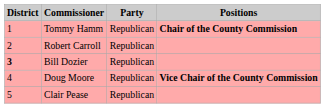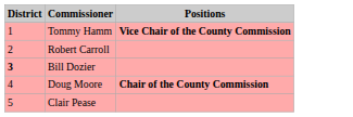 <table border="1" cellpadding="4" cellspacing="0" style="border:1px solid #aaa; border-collapse:collapse">
 <tr bgcolor="#cccccc">
 <th><strong>District</strong></th>
 <th>Commissioner</th>
-<th>Party</th>
 <th>Positions</th>
 </tr>
 <tr bgcolor=#ffaaaa>
 <td>1</td>
 <td>Tommy Hamm</td>
-<td>Republican</td>
-<td><strong>Chair of the County Commission</strong></td>
+<td><strong>Vice Chair of the County Commission</strong></td>
 </tr>
 <tr bgcolor=#ffaaaa>
 <td>2</td>
 <td>Robert Carroll</td>
-<td>Republican</td>
 <td></td>
 </tr>
 <tr bgcolor=#ffaaaa>
 <td><strong>3</strong></td>
 <td>Bill Dozier</td>
-<td>Republican</td>
 <td></td>
 </tr>
 <tr bgcolor=#ffaaaa>
 <td>4</td>
 <td>Doug Moore</td>
-<td>Republican</td>
-<td><strong>Vice Chair of the County Commission</strong></td>
+<td><strong>Chair of the County Commission</strong></td>
 </tr>
 <tr bgcolor=#ffaaaa>
 <td>5</td>
 <td>Clair Pease</td>
-<td>Republican</td>
 <td></td>
 </tr>
 </table>
